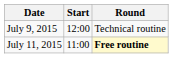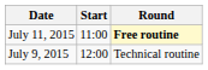 <table class=wikitable>
 <tr>
 <th>Date</th>
 <th>Start</th>
 <th>Round</th>
 </tr>
 <tr>
+<td>July 11, 2015</td>
+<td>11:00</td>
+<td style=background:lemonchiffon><strong>Free routine</strong></td>
+</tr>
+<tr>
 <td>July 9, 2015</td>
 <td>12:00</td>
 <td>Technical routine</td>
 </tr>
-<tr>
-<td>July 11, 2015</td>
-<td>11:00</td>
-<td style=background:lemonchiffon><strong>Free routine</strong></td>
-</tr>
 </table>
